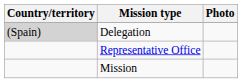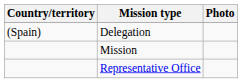 <table class="wikitable sortable">
 <tr valign="middle">
 <th>Country/territory</th>
 <th>Mission type</th>
 <th>Photo</th>
 </tr>
 <tr style="font-weight:bold; background-color: #DDDDDD">
 </tr>
 <tr>
-<td style="background: lightgrey;"> (Spain)</td>
+<td> (Spain)</td>
 <td>Delegation</td>
+<td></td>
+</tr>
+<tr>
+<td></td>
+<td>Mission</td>
 <td></td>
 </tr>
 <tr>
 <td></td>
 <td><a href='#'>Representative Office</a></td>
 <td></td>
 </tr>
-<tr>
-<td></td>
-<td>Mission</td>
-<td></td>
-</tr>
 </table>
